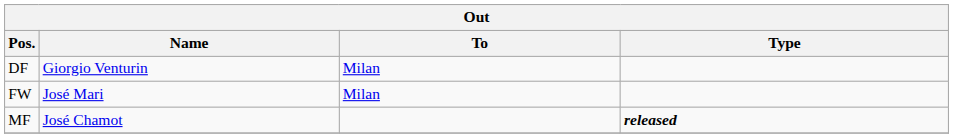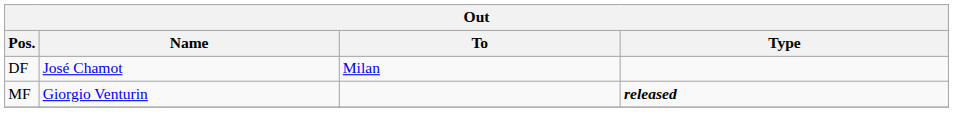 <table class="wikitable" style="font-size:90%;width:99%;">
 <tr>
 <th colspan="4">Out</th>
 </tr>
 <tr>
 <th width=3%>Pos.</th>
 <th width=32%>Name</th>
 <th width=30%>To</th>
 <th width=35%>Type</th>
 </tr>
 <tr>
 <td>DF</td>
-<td><a href='#'>Giorgio Venturin</a></td>
-<td><a href='#'>Milan</a></td>
-<td></td>
-</tr>
-<tr>
-<td>FW</td>
-<td><a href='#'>José Mari</a></td>
+<td><a href='#'>José Chamot</a></td>
 <td><a href='#'>Milan</a></td>
 <td></td>
 </tr>
 <tr>
 <td>MF</td>
-<td><a href='#'>José Chamot</a></td>
+<td><a href='#'>Giorgio Venturin</a></td>
 <td></td>
 <td><strong><em>released</em></strong></td>
 </tr>
 <tr>
 </tr>
 </table>
